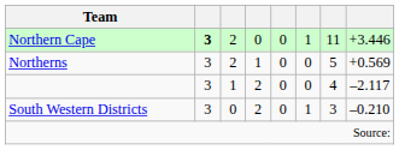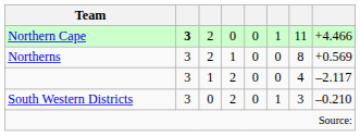 <table class="wikitable" style="text-align:center">
 <tr>
 <th width=200>Team</th>
 <th width=20></th>
 <th width=20></th>
 <th width=20></th>
 <th width=20></th>
 <th width=20></th>
 <th width=20></th>
 <th width=45></th>
 </tr>
 <tr style="background:#cfc">
 <td align="left"> <a href='#'>Northern Cape</a></td>
 <td><strong>3</strong></td>
 <td>2</td>
 <td>0</td>
 <td>0</td>
 <td>1</td>
 <td>11</td>
-<td>+3.446</td>
+<td>+4.466</td>
 </tr>
 <tr>
 <td align="left"> <a href='#'>Northerns</a></td>
 <td>3</td>
 <td>2</td>
 <td>1</td>
 <td>0</td>
 <td>0</td>
-<td>5</td>
+<td>8</td>
 <td>+0.569</td>
 </tr>
 <tr>
 <td align="left"></td>
 <td>3</td>
 <td>1</td>
 <td>2</td>
 <td>0</td>
 <td>0</td>
 <td>4</td>
 <td>–2.117</td>
 </tr>
 <tr>
 <td align="left"> <a href='#'>South Western Districts</a></td>
 <td>3</td>
 <td>0</td>
 <td>2</td>
 <td>0</td>
 <td>1</td>
 <td>3</td>
 <td>–0.210</td>
 </tr>
 <tr>
 <td align="right" colspan="8"><small>Source: </small></td>
 </tr>
 </table>
